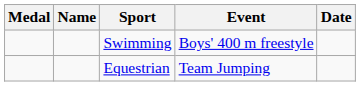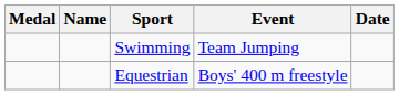 <table class="wikitable sortable" style="font-size: 95%;">
 <tr>
 <th>Medal</th>
 <th>Name</th>
 <th>Sport</th>
 <th>Event</th>
 <th>Date</th>
 </tr>
 <tr>
 <td></td>
 <td></td>
 <td><a href='#'>Swimming</a></td>
-<td><a href='#'>Boys' 400 m freestyle</a></td>
+<td><a href='#'>Team Jumping</a></td>
 <td></td>
 </tr>
 <tr>
 <td></td>
 <td><em> </em></td>
 <td><a href='#'>Equestrian</a></td>
-<td><a href='#'>Team Jumping</a></td>
+<td><a href='#'>Boys' 400 m freestyle</a></td>
 <td></td>
 </tr>
 </table>
